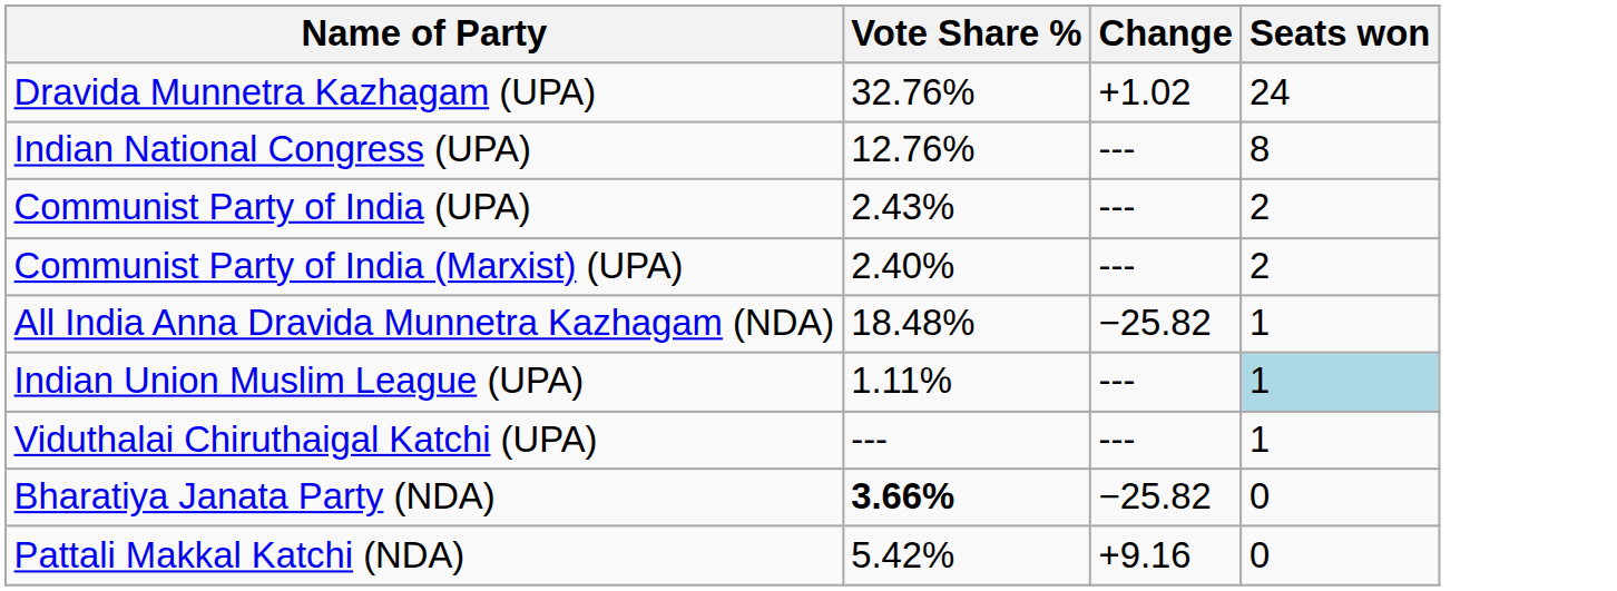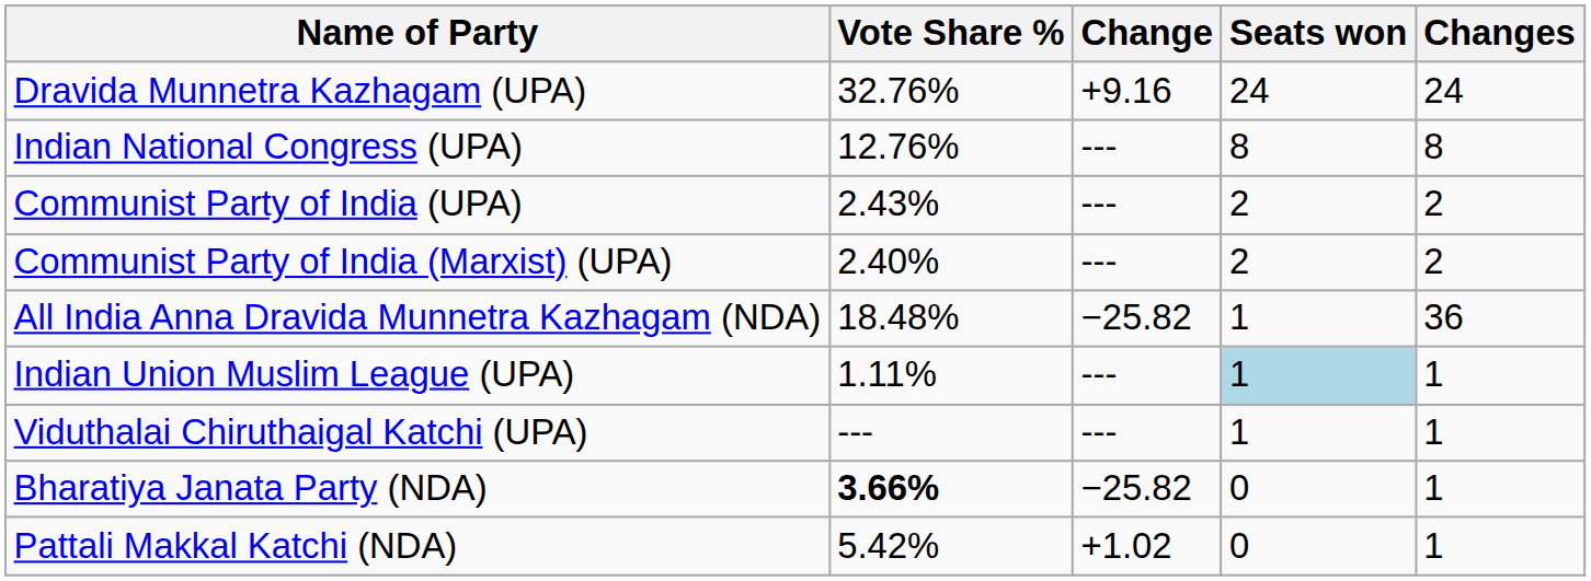 <table class="wikitable sortable">
 <tr>
 <th>Name of Party</th>
 <th>Vote Share %</th>
 <th>Change</th>
 <th>Seats won</th>
+<th>Changes</th>
 </tr>
 <tr>
 <td><a href='#'>Dravida Munnetra Kazhagam</a> (UPA)</td>
 <td>32.76%</td>
-<td>+1.02</td>
+<td>+9.16</td>
+<td>24</td>
 <td>24</td>
 </tr>
 <tr>
 <td><a href='#'>Indian National Congress</a> (UPA)</td>
 <td>12.76%</td>
 <td>---</td>
 <td>8</td>
+<td>8</td>
 </tr>
 <tr>
 <td><a href='#'>Communist Party of India</a> (UPA)</td>
 <td>2.43%</td>
 <td>---</td>
+<td>2</td>
 <td>2</td>
 </tr>
 <tr>
 <td><a href='#'>Communist Party of India (Marxist)</a> (UPA)</td>
 <td>2.40%</td>
 <td>---</td>
 <td>2</td>
+<td>2</td>
 </tr>
 <tr>
 <td><a href='#'>All India Anna Dravida Munnetra Kazhagam</a> (NDA)</td>
 <td>18.48%</td>
 <td>−25.82</td>
 <td>1</td>
+<td>36</td>
 </tr>
 <tr>
 <td><a href='#'>Indian Union Muslim League</a> (UPA)</td>
 <td>1.11%</td>
 <td>---</td>
 <td style="background: lightblue;">1</td>
+<td>1</td>
 </tr>
 <tr>
 <td><a href='#'>Viduthalai Chiruthaigal Katchi</a> (UPA)</td>
 <td>---</td>
 <td>---</td>
+<td>1</td>
 <td>1</td>
 </tr>
 <tr>
 <td><a href='#'>Bharatiya Janata Party</a> (NDA)</td>
 <td><strong>3.66%</strong></td>
 <td>−25.82</td>
 <td>0</td>
+<td>1</td>
 </tr>
 <tr>
 <td><a href='#'>Pattali Makkal Katchi</a> (NDA)</td>
 <td>5.42%</td>
-<td>+9.16</td>
+<td>+1.02</td>
 <td>0</td>
+<td>1</td>
 </tr>
 </table>
